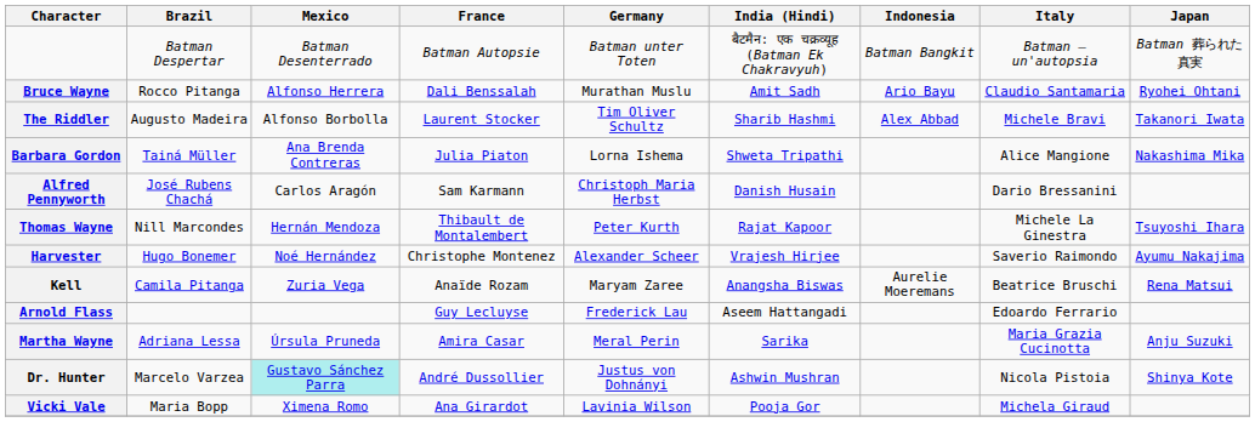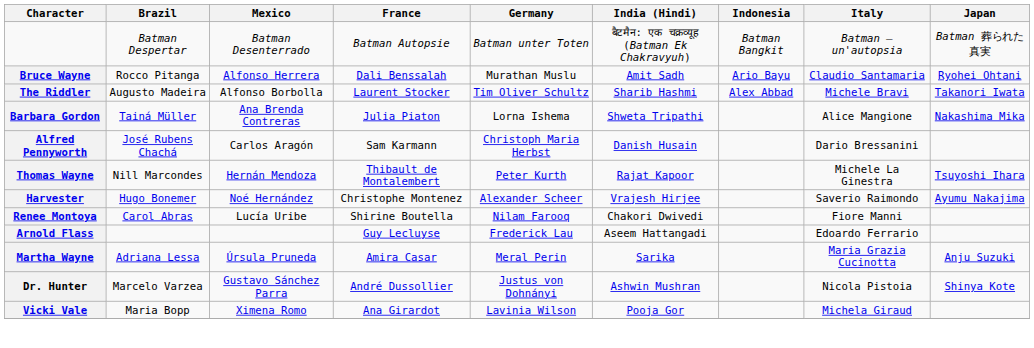 <table class="wikitable">
 <tr>
 <th>Character</th>
 <th>Brazil</th>
 <th>Mexico</th>
 <th>France</th>
 <th>Germany</th>
 <th>India (Hindi)</th>
 <th>Indonesia</th>
 <th>Italy</th>
 <th>Japan</th>
 </tr>
 <tr>
 <td style="text-align:center;"></td>
 <td style="text-align:center;"><em>Batman Despertar</em></td>
 <td style="text-align:center;"><em>Batman Desenterrado</em></td>
 <td style="text-align:center;"><em>Batman Autopsie</em></td>
 <td style="text-align:center;"><em>Batman unter Toten</em></td>
 <td style="text-align:center;">बैटमैन: एक चक्रव्यूह<br>(<em>Batman Ek Chakravyuh</em>)</td>
 <td style="text-align:center;"><em>Batman Bangkit</em></td>
 <td style="text-align:center;"><em>Batman — un'autopsia</em></td>
 <td style="text-align:center;"><em>Batman</em> 葬られた真実</td>
 </tr>
 <tr>
 <th><a href='#'>Bruce Wayne</a></th>
 <td style="text-align:center;">Rocco Pitanga</td>
 <td style="text-align:center;"><a href='#'>Alfonso Herrera</a></td>
 <td style="text-align:center;"><a href='#'>Dali Benssalah</a></td>
 <td style="text-align:center;">Murathan Muslu</td>
 <td style="text-align:center;"><a href='#'>Amit Sadh</a></td>
 <td style="text-align:center;"><a href='#'>Ario Bayu</a></td>
 <td style="text-align:center;"><a href='#'>Claudio Santamaria</a></td>
 <td style="text-align:center;"><a href='#'>Ryohei Ohtani</a></td>
 </tr>
 <tr>
 <th><a href='#'>The Riddler</a></th>
 <td style="text-align:center;">Augusto Madeira</td>
 <td style="text-align:center;">Alfonso Borbolla</td>
 <td style="text-align:center;"><a href='#'>Laurent Stocker</a></td>
 <td style="text-align:center;"><a href='#'>Tim Oliver Schultz</a></td>
 <td style="text-align:center;"><a href='#'>Sharib Hashmi</a></td>
 <td style="text-align:center;"><a href='#'>Alex Abbad</a></td>
 <td style="text-align:center;"><a href='#'>Michele Bravi</a></td>
 <td style="text-align:center;"><a href='#'>Takanori Iwata</a></td>
 </tr>
 <tr>
 <th><a href='#'>Barbara Gordon</a></th>
 <td style="text-align:center;"><a href='#'>Tainá Müller</a></td>
 <td style="text-align:center;"><a href='#'>Ana Brenda Contreras</a></td>
 <td style="text-align:center;"><a href='#'>Julia Piaton</a></td>
 <td style="text-align:center;">Lorna Ishema</td>
 <td style="text-align:center;"><a href='#'>Shweta Tripathi</a></td>
 <td style="text-align:center;"></td>
 <td style="text-align:center;">Alice Mangione</td>
 <td style="text-align:center;"><a href='#'>Nakashima Mika</a></td>
 </tr>
 <tr>
 <th><a href='#'>Alfred Pennyworth</a></th>
 <td style="text-align:center;"><a href='#'>José Rubens Chachá</a></td>
 <td style="text-align:center;">Carlos Aragón</td>
 <td style="text-align:center;">Sam Karmann</td>
 <td style="text-align:center;"><a href='#'>Christoph Maria Herbst</a></td>
 <td style="text-align:center;"><a href='#'>Danish Husain</a></td>
 <td style="text-align:center;"></td>
 <td style="text-align:center;">Dario Bressanini</td>
 <td style="text-align:center;"></td>
 </tr>
 <tr>
 <th><a href='#'>Thomas Wayne</a></th>
 <td style="text-align:center;">Nill Marcondes</td>
 <td style="text-align:center;"><a href='#'>Hernán Mendoza</a></td>
 <td style="text-align:center;"><a href='#'>Thibault de Montalembert</a></td>
 <td style="text-align:center;"><a href='#'>Peter Kurth</a></td>
 <td style="text-align:center;"><a href='#'>Rajat Kapoor</a></td>
 <td style="text-align:center;"></td>
 <td style="text-align:center;">Michele La Ginestra</td>
 <td style="text-align:center;"><a href='#'>Tsuyoshi Ihara</a></td>
 </tr>
 <tr>
 <th><a href='#'>Harvester</a></th>
 <td style="text-align:center;"><a href='#'>Hugo Bonemer</a></td>
 <td style="text-align:center;"><a href='#'>Noé Hernández</a></td>
 <td style="text-align:center;">Christophe Montenez</td>
 <td style="text-align:center;"><a href='#'>Alexander Scheer</a></td>
 <td style="text-align:center;"><a href='#'>Vrajesh Hirjee</a></td>
 <td style="text-align:center;"></td>
 <td style="text-align:center;">Saverio Raimondo</td>
 <td style="text-align:center;"><a href='#'>Ayumu Nakajima</a></td>
 </tr>
 <tr>
-<th>Kell</th>
-<td style="text-align:center;"><a href='#'>Camila Pitanga</a></td>
-<td style="text-align:center;"><a href='#'>Zuria Vega</a></td>
-<td style="text-align:center;">Anaïde Rozam</td>
-<td style="text-align:center;">Maryam Zaree</td>
-<td style="text-align:center;"><a href='#'>Anangsha Biswas</a></td>
-<td style="text-align:center;">Aurelie Moeremans</td>
-<td style="text-align:center;">Beatrice Bruschi</td>
-<td style="text-align:center;"><a href='#'>Rena Matsui</a></td>
+<th><a href='#'>Renee Montoya</a></th>
+<td style="text-align:center;"><a href='#'>Carol Abras</a></td>
+<td style="text-align:center;">Lucía Uribe</td>
+<td style="text-align:center;">Shirine Boutella</td>
+<td style="text-align:center;"><a href='#'>Nilam Farooq</a></td>
+<td style="text-align:center;">Chakori Dwivedi</td>
+<td style="text-align:center;"></td>
+<td style="text-align:center;">Fiore Manni</td>
+<td style="text-align:center;"></td>
 </tr>
 <tr>
 <th><a href='#'>Arnold Flass</a></th>
 <td style="text-align:center;"></td>
 <td style="text-align:center;"></td>
 <td style="text-align:center;"><a href='#'>Guy Lecluyse</a></td>
 <td style="text-align:center;"><a href='#'>Frederick Lau</a></td>
 <td style="text-align:center;">Aseem Hattangadi</td>
 <td style="text-align:center;"></td>
 <td style="text-align:center;">Edoardo Ferrario</td>
 <td style="text-align:center;"></td>
 </tr>
 <tr>
 <th><a href='#'>Martha Wayne</a></th>
 <td style="text-align:center;"><a href='#'>Adriana Lessa</a></td>
 <td style="text-align:center;"><a href='#'>Úrsula Pruneda</a></td>
 <td style="text-align:center;"><a href='#'>Amira Casar</a></td>
 <td style="text-align:center;"><a href='#'>Meral Perin</a></td>
 <td style="text-align:center;"><a href='#'>Sarika</a></td>
 <td style="text-align:center;"></td>
 <td style="text-align:center;"><a href='#'>Maria Grazia Cucinotta</a></td>
 <td style="text-align:center;"><a href='#'>Anju Suzuki</a></td>
 </tr>
 <tr>
 <th>Dr. Hunter</th>
 <td style="text-align:center;">Marcelo Varzea</td>
-<td style="background: paleturquoise; text-align:center;"><a href='#'>Gustavo Sánchez Parra</a></td>
+<td style="text-align:center;"><a href='#'>Gustavo Sánchez Parra</a></td>
 <td style="text-align:center;"><a href='#'>André Dussollier</a></td>
 <td style="text-align:center;"><a href='#'>Justus von Dohnányi</a></td>
 <td style="text-align:center;"><a href='#'>Ashwin Mushran</a></td>
 <td style="text-align:center;"></td>
 <td style="text-align:center;">Nicola Pistoia</td>
 <td style="text-align:center;"><a href='#'>Shinya Kote</a></td>
 </tr>
 <tr>
 <th><a href='#'>Vicki Vale</a></th>
 <td style="text-align:center;">Maria Bopp</td>
 <td style="text-align:center;"><a href='#'>Ximena Romo</a></td>
 <td style="text-align:center;"><a href='#'>Ana Girardot</a></td>
 <td style="text-align:center;"><a href='#'>Lavinia Wilson</a></td>
 <td style="text-align:center;"><a href='#'>Pooja Gor</a></td>
 <td style="text-align:center;"></td>
 <td style="text-align:center;"><a href='#'>Michela Giraud</a></td>
 <td style="text-align:center;"></td>
 </tr>
 <tr>
 </tr>
 </table>
